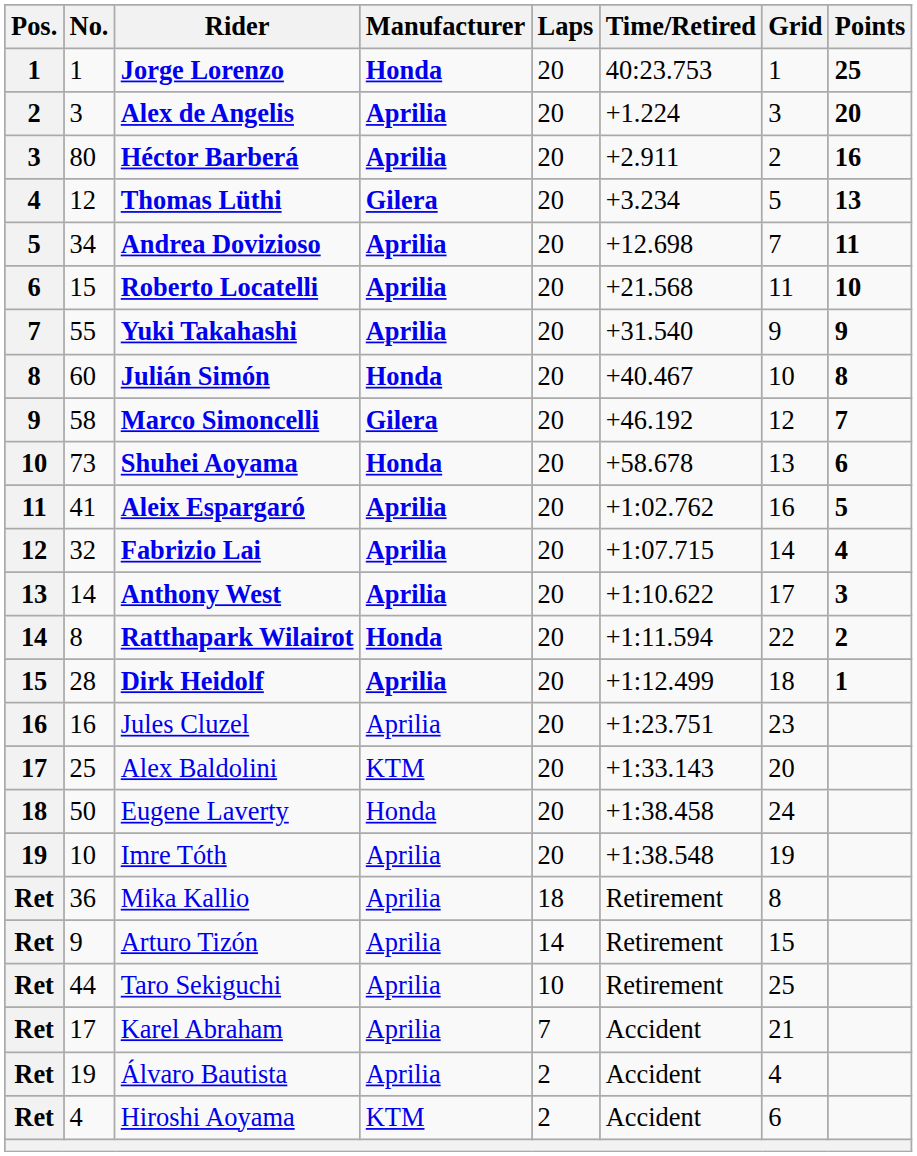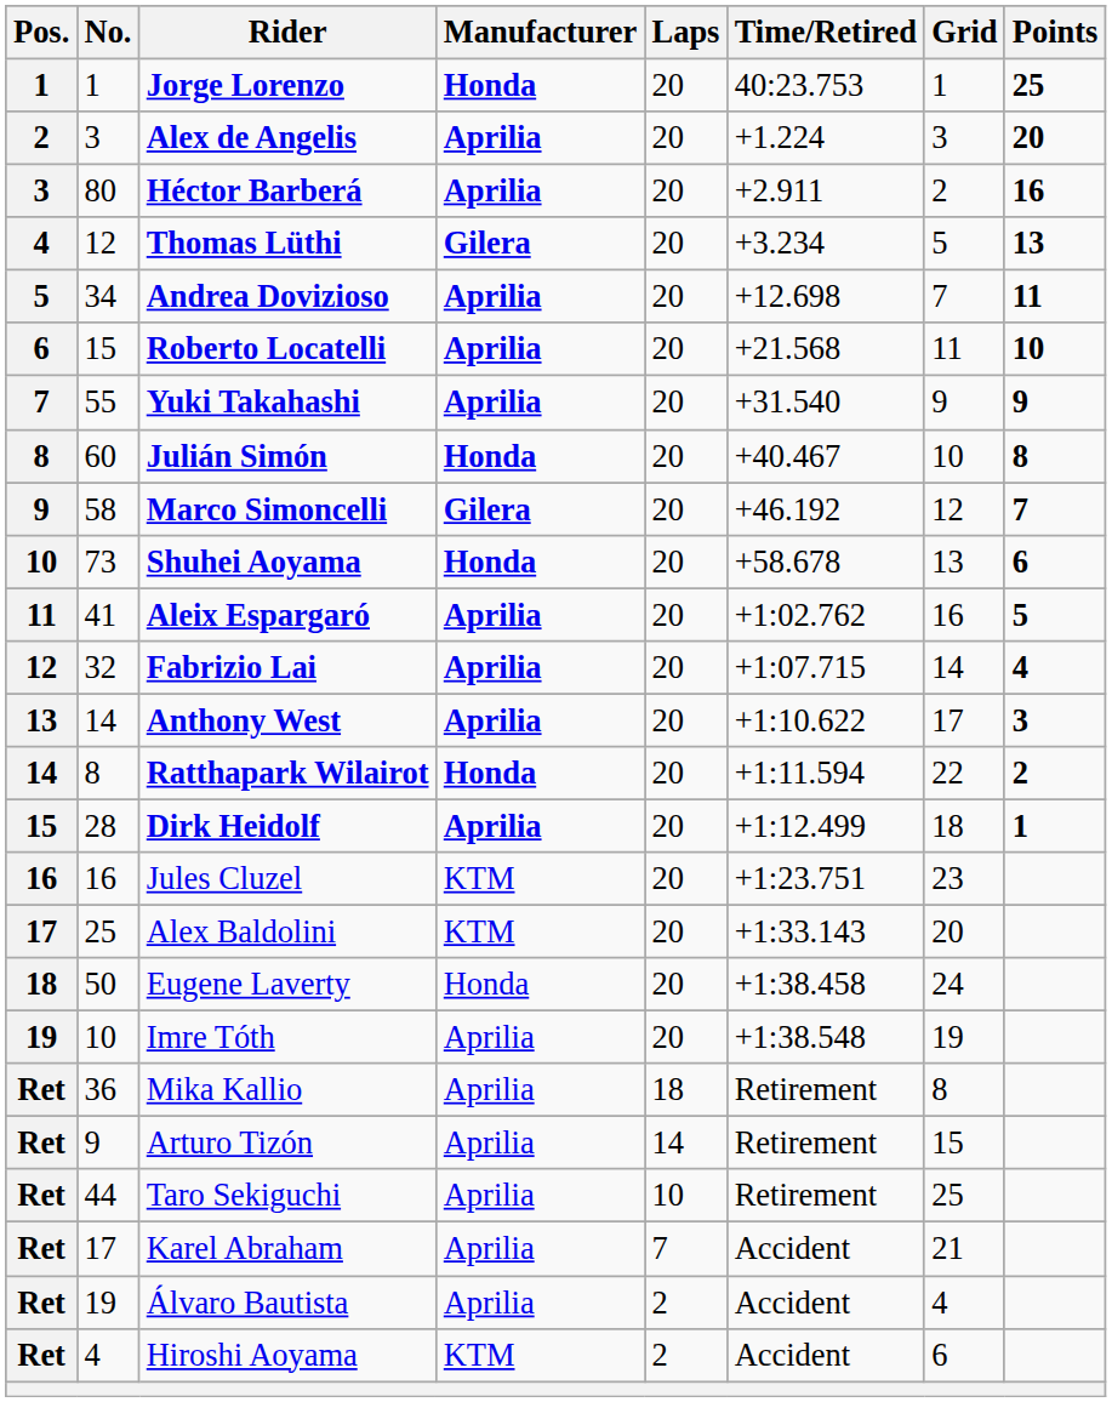 <table class="wikitable" style="font-size: 95%;">
 <tr>
 <th>Pos.</th>
 <th>No.</th>
 <th>Rider</th>
 <th>Manufacturer</th>
 <th>Laps</th>
 <th>Time/Retired</th>
 <th>Grid</th>
 <th>Points</th>
 </tr>
 <tr>
 <th>1</th>
 <td>1</td>
 <td> <strong><a href='#'>Jorge Lorenzo</a></strong></td>
 <td><strong><a href='#'>Honda</a></strong></td>
 <td>20</td>
 <td>40:23.753</td>
 <td>1</td>
 <td><strong>25</strong></td>
 </tr>
 <tr>
 <th>2</th>
 <td>3</td>
 <td> <strong><a href='#'>Alex de Angelis</a></strong></td>
 <td><strong><a href='#'>Aprilia</a></strong></td>
 <td>20</td>
 <td>+1.224</td>
 <td>3</td>
 <td><strong>20</strong></td>
 </tr>
 <tr>
 <th>3</th>
 <td>80</td>
 <td> <strong><a href='#'>Héctor Barberá</a></strong></td>
 <td><strong><a href='#'>Aprilia</a></strong></td>
 <td>20</td>
 <td>+2.911</td>
 <td>2</td>
 <td><strong>16</strong></td>
 </tr>
 <tr>
 <th>4</th>
 <td>12</td>
 <td> <strong><a href='#'>Thomas Lüthi</a></strong></td>
 <td><strong><a href='#'>Gilera</a></strong></td>
 <td>20</td>
 <td>+3.234</td>
 <td>5</td>
 <td><strong>13</strong></td>
 </tr>
 <tr>
 <th>5</th>
 <td>34</td>
 <td> <strong><a href='#'>Andrea Dovizioso</a></strong></td>
 <td><strong><a href='#'>Aprilia</a></strong></td>
 <td>20</td>
 <td>+12.698</td>
 <td>7</td>
 <td><strong>11</strong></td>
 </tr>
 <tr>
 <th>6</th>
 <td>15</td>
 <td> <strong><a href='#'>Roberto Locatelli</a></strong></td>
 <td><strong><a href='#'>Aprilia</a></strong></td>
 <td>20</td>
 <td>+21.568</td>
 <td>11</td>
 <td><strong>10</strong></td>
 </tr>
 <tr>
 <th>7</th>
 <td>55</td>
 <td> <strong><a href='#'>Yuki Takahashi</a></strong></td>
 <td><strong><a href='#'>Aprilia</a></strong></td>
 <td>20</td>
 <td>+31.540</td>
 <td>9</td>
 <td><strong>9</strong></td>
 </tr>
 <tr>
 <th>8</th>
 <td>60</td>
 <td> <strong><a href='#'>Julián Simón</a></strong></td>
 <td><strong><a href='#'>Honda</a></strong></td>
 <td>20</td>
 <td>+40.467</td>
 <td>10</td>
 <td><strong>8</strong></td>
 </tr>
 <tr>
 <th>9</th>
 <td>58</td>
 <td> <strong><a href='#'>Marco Simoncelli</a></strong></td>
 <td><strong><a href='#'>Gilera</a></strong></td>
 <td>20</td>
 <td>+46.192</td>
 <td>12</td>
 <td><strong>7</strong></td>
 </tr>
 <tr>
 <th>10</th>
 <td>73</td>
 <td> <strong><a href='#'>Shuhei Aoyama</a></strong></td>
 <td><strong><a href='#'>Honda</a></strong></td>
 <td>20</td>
 <td>+58.678</td>
 <td>13</td>
 <td><strong>6</strong></td>
 </tr>
 <tr>
 <th>11</th>
 <td>41</td>
 <td> <strong><a href='#'>Aleix Espargaró</a></strong></td>
 <td><strong><a href='#'>Aprilia</a></strong></td>
 <td>20</td>
 <td>+1:02.762</td>
 <td>16</td>
 <td><strong>5</strong></td>
 </tr>
 <tr>
 <th>12</th>
 <td>32</td>
 <td> <strong><a href='#'>Fabrizio Lai</a></strong></td>
 <td><strong><a href='#'>Aprilia</a></strong></td>
 <td>20</td>
 <td>+1:07.715</td>
 <td>14</td>
 <td><strong>4</strong></td>
 </tr>
 <tr>
 <th>13</th>
 <td>14</td>
 <td> <strong><a href='#'>Anthony West</a></strong></td>
 <td><strong><a href='#'>Aprilia</a></strong></td>
 <td>20</td>
 <td>+1:10.622</td>
 <td>17</td>
 <td><strong>3</strong></td>
 </tr>
 <tr>
 <th>14</th>
 <td>8</td>
 <td> <strong><a href='#'>Ratthapark Wilairot</a></strong></td>
 <td><strong><a href='#'>Honda</a></strong></td>
 <td>20</td>
 <td>+1:11.594</td>
 <td>22</td>
 <td><strong>2</strong></td>
 </tr>
 <tr>
 <th>15</th>
 <td>28</td>
 <td> <strong><a href='#'>Dirk Heidolf</a></strong></td>
 <td><strong><a href='#'>Aprilia</a></strong></td>
 <td>20</td>
 <td>+1:12.499</td>
 <td>18</td>
 <td><strong>1</strong></td>
 </tr>
 <tr>
 <th>16</th>
 <td>16</td>
 <td> <a href='#'>Jules Cluzel</a></td>
-<td><a href='#'>Aprilia</a></td>
+<td><a href='#'>KTM</a></td>
 <td>20</td>
 <td>+1:23.751</td>
 <td>23</td>
 <td></td>
 </tr>
 <tr>
 <th>17</th>
 <td>25</td>
 <td> <a href='#'>Alex Baldolini</a></td>
 <td><a href='#'>KTM</a></td>
 <td>20</td>
 <td>+1:33.143</td>
 <td>20</td>
 <td></td>
 </tr>
 <tr>
 <th>18</th>
 <td>50</td>
 <td> <a href='#'>Eugene Laverty</a></td>
 <td><a href='#'>Honda</a></td>
 <td>20</td>
 <td>+1:38.458</td>
 <td>24</td>
 <td></td>
 </tr>
 <tr>
 <th>19</th>
 <td>10</td>
 <td> <a href='#'>Imre Tóth</a></td>
 <td><a href='#'>Aprilia</a></td>
 <td>20</td>
 <td>+1:38.548</td>
 <td>19</td>
 <td></td>
 </tr>
 <tr>
 <th>Ret</th>
 <td>36</td>
 <td> <a href='#'>Mika Kallio</a></td>
 <td><a href='#'>Aprilia</a></td>
 <td>18</td>
 <td>Retirement</td>
 <td>8</td>
 <td></td>
 </tr>
 <tr>
 <th>Ret</th>
 <td>9</td>
 <td> <a href='#'>Arturo Tizón</a></td>
 <td><a href='#'>Aprilia</a></td>
 <td>14</td>
 <td>Retirement</td>
 <td>15</td>
 <td></td>
 </tr>
 <tr>
 <th>Ret</th>
 <td>44</td>
 <td> <a href='#'>Taro Sekiguchi</a></td>
 <td><a href='#'>Aprilia</a></td>
 <td>10</td>
 <td>Retirement</td>
 <td>25</td>
 <td></td>
 </tr>
 <tr>
 <th>Ret</th>
 <td>17</td>
 <td> <a href='#'>Karel Abraham</a></td>
 <td><a href='#'>Aprilia</a></td>
 <td>7</td>
 <td>Accident</td>
 <td>21</td>
 <td></td>
 </tr>
 <tr>
 <th>Ret</th>
 <td>19</td>
 <td> <a href='#'>Álvaro Bautista</a></td>
 <td><a href='#'>Aprilia</a></td>
 <td>2</td>
 <td>Accident</td>
 <td>4</td>
 <td></td>
 </tr>
 <tr>
 <th>Ret</th>
 <td>4</td>
 <td> <a href='#'>Hiroshi Aoyama</a></td>
 <td><a href='#'>KTM</a></td>
 <td>2</td>
 <td>Accident</td>
 <td>6</td>
 <td></td>
 </tr>
 <tr>
 <th colspan=8></th>
 </tr>
 </table>
